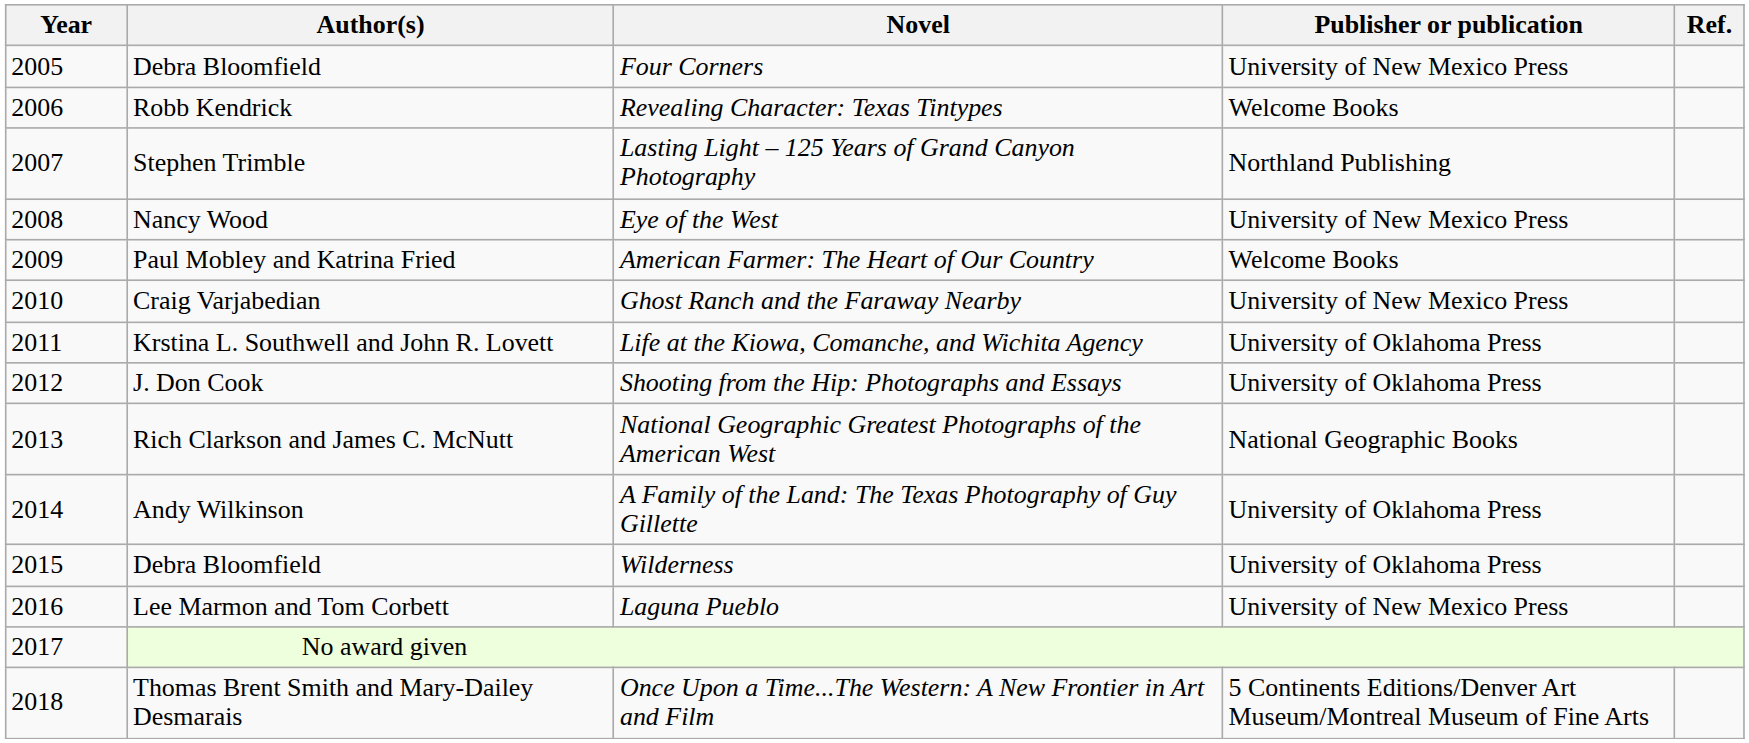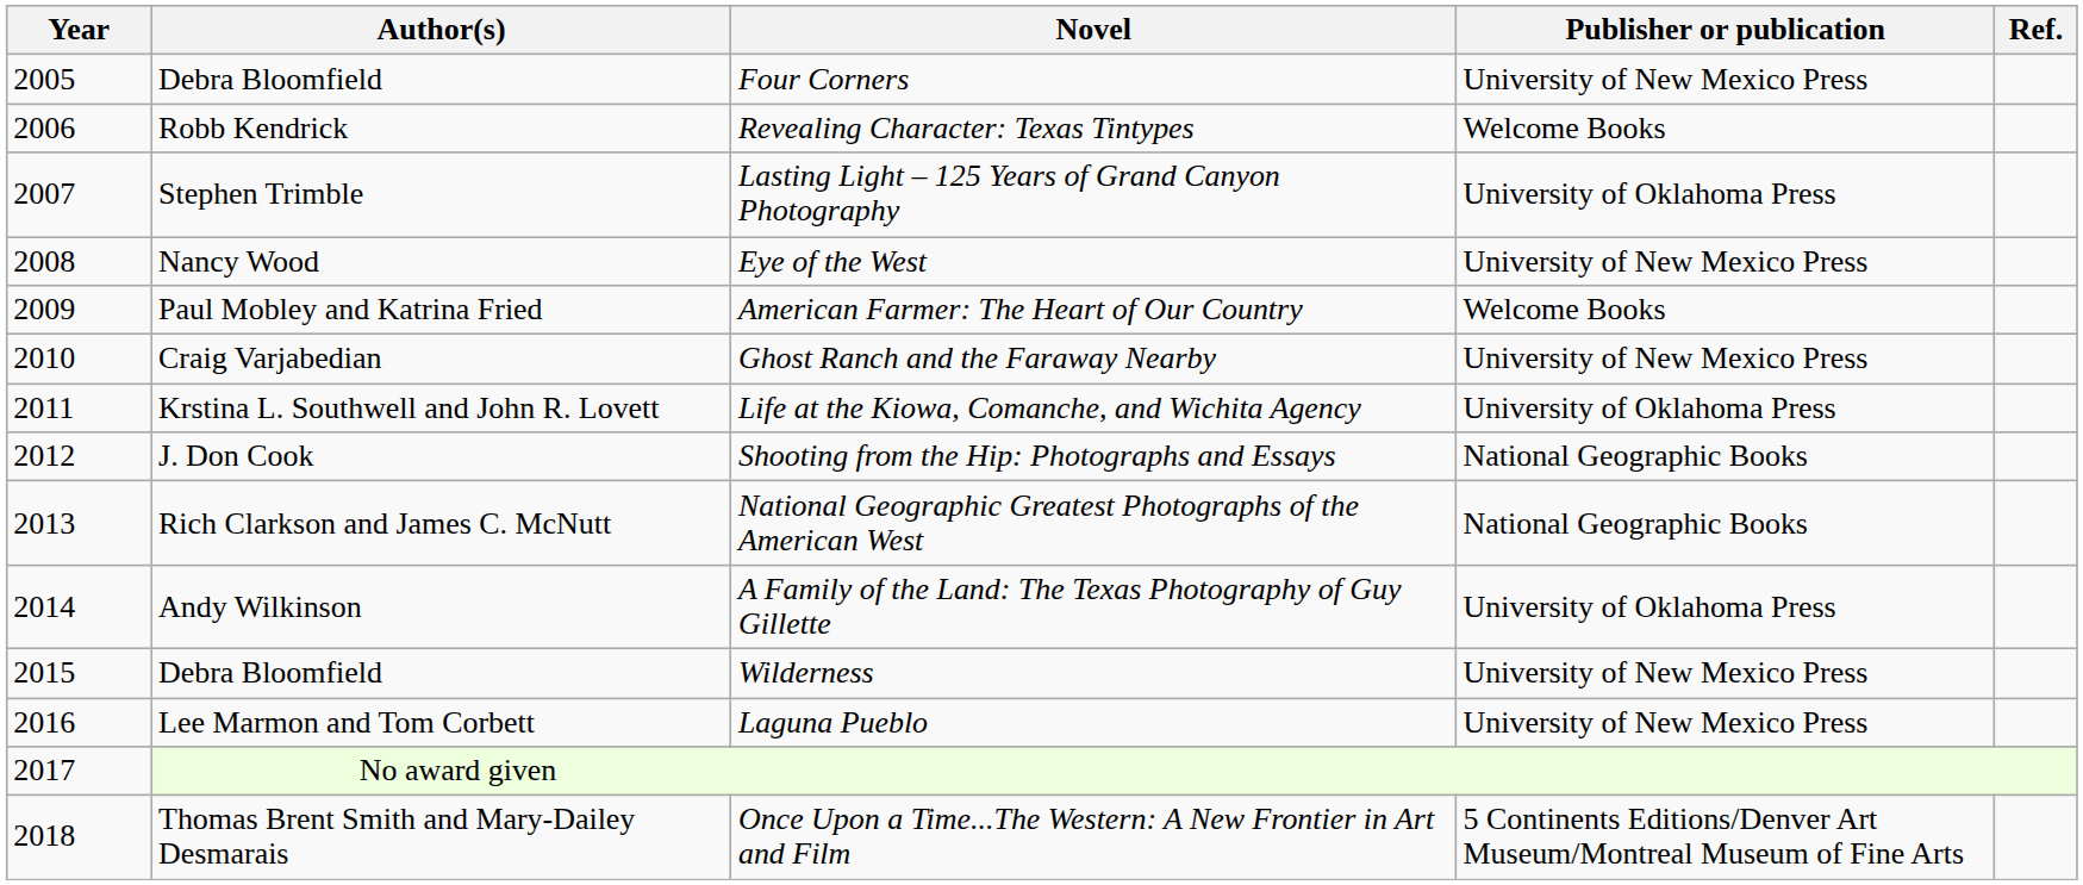 <table class="sortable wikitable" width="85%" cellpadding="5" style="margin: 1em auto 1em auto">
 <tr>
 <th width="7%" scope="col">Year</th>
 <th width="28%" scope="col">Author(s)</th>
 <th width="35%" scope="col">Novel</th>
 <th width="26%" scope="col">Publisher or publication</th>
 <th width="4%" scope="col" class="unsortable">Ref.</th>
 </tr>
 <tr>
 <td>2005</td>
 <td>Debra Bloomfield</td>
 <td><em>Four Corners</em></td>
 <td>University of New Mexico Press</td>
 <td></td>
 </tr>
 <tr>
 <td>2006</td>
 <td>Robb Kendrick</td>
 <td><em>Revealing Character: Texas Tintypes</em></td>
 <td>Welcome Books</td>
 <td></td>
 </tr>
 <tr>
 <td>2007</td>
 <td>Stephen Trimble</td>
 <td><em>Lasting Light – 125 Years of Grand Canyon Photography</em></td>
-<td>Northland Publishing</td>
+<td>University of Oklahoma Press</td>
 <td></td>
 </tr>
 <tr>
 <td>2008</td>
 <td>Nancy Wood</td>
 <td><em>Eye of the West</em></td>
 <td>University of New Mexico Press</td>
 <td></td>
 </tr>
 <tr>
 <td>2009</td>
 <td>Paul Mobley and Katrina Fried</td>
 <td><em>American Farmer: The Heart of Our Country</em></td>
 <td>Welcome Books</td>
 <td></td>
 </tr>
 <tr>
 <td>2010</td>
 <td>Craig Varjabedian</td>
 <td><em>Ghost Ranch and the Faraway Nearby</em></td>
 <td>University of New Mexico Press</td>
 <td></td>
 </tr>
 <tr>
 <td>2011</td>
 <td>Krstina L. Southwell and John R. Lovett</td>
 <td><em>Life at the Kiowa, Comanche, and Wichita Agency</em></td>
 <td>University of Oklahoma Press</td>
 </tr>
 <tr>
 <td>2012</td>
 <td>J. Don Cook</td>
 <td><em>Shooting from the Hip: Photographs and Essays</em></td>
-<td>University of Oklahoma Press</td>
+<td>National Geographic Books</td>
 <td></td>
 </tr>
 <tr>
 <td>2013</td>
 <td>Rich Clarkson and James C. McNutt</td>
 <td><em>National Geographic Greatest Photographs of the American West</em></td>
 <td>National Geographic Books</td>
 </tr>
 <tr>
 <td>2014</td>
 <td>Andy Wilkinson</td>
 <td><em>A Family of the Land: The Texas Photography of Guy Gillette</em></td>
 <td>University of Oklahoma Press</td>
 <td></td>
 </tr>
 <tr>
 <td>2015</td>
 <td>Debra Bloomfield</td>
 <td><em>Wilderness</em></td>
-<td>University of Oklahoma Press</td>
+<td>University of New Mexico Press</td>
 <td></td>
 </tr>
 <tr>
 <td>2016</td>
 <td>Lee Marmon and Tom Corbett</td>
 <td><em>Laguna Pueblo</em></td>
 <td>University of New Mexico Press</td>
 <td></td>
 </tr>
 <tr>
 <td>2017</td>
 <td colspan="4" style="background-color:#EFD; padding-left:10%" data-sort-value="?">No award given</td>
 </tr>
 <tr>
 <td>2018</td>
 <td>Thomas Brent Smith and Mary-Dailey Desmarais</td>
 <td><em>Once Upon a Time...The Western: A New Frontier in Art and Film</em></td>
 <td>5 Continents Editions/Denver Art Museum/Montreal Museum of Fine Arts</td>
 </tr>
 </table>
